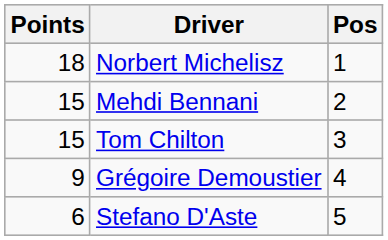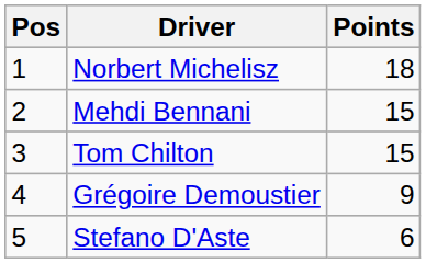 <table class="wikitable" style="font-size: 95%;">
 <tr>
+<th>Pos</th>
+<th>Driver</th>
 <th>Points</th>
-<th>Driver</th>
-<th>Pos</th>
 </tr>
 <tr>
+<td>1</td>
+<td> <a href='#'>Norbert Michelisz</a></td>
 <td align="right">18</td>
-<td> <a href='#'>Norbert Michelisz</a></td>
-<td>1</td>
 </tr>
 <tr>
+<td>2</td>
+<td> <a href='#'>Mehdi Bennani</a></td>
 <td align="right">15</td>
-<td> <a href='#'>Mehdi Bennani</a></td>
-<td>2</td>
 </tr>
 <tr>
+<td>3</td>
+<td> <a href='#'>Tom Chilton</a></td>
 <td align="right">15</td>
-<td> <a href='#'>Tom Chilton</a></td>
-<td>3</td>
 </tr>
 <tr>
+<td>4</td>
+<td> <a href='#'>Grégoire Demoustier</a></td>
 <td align="right">9</td>
-<td> <a href='#'>Grégoire Demoustier</a></td>
-<td>4</td>
 </tr>
 <tr>
+<td>5</td>
+<td> <a href='#'>Stefano D'Aste</a></td>
 <td align="right">6</td>
-<td> <a href='#'>Stefano D'Aste</a></td>
-<td>5</td>
 </tr>
 </table>
